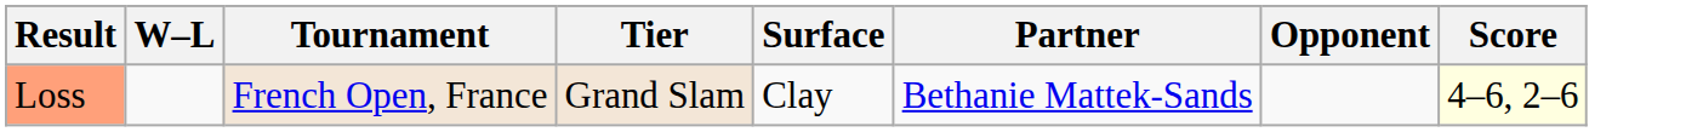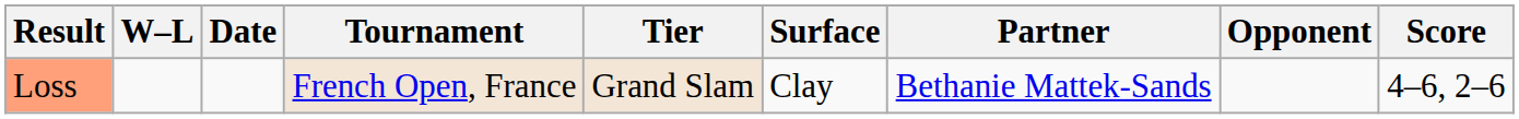 <table class="sortable wikitable">
 <tr>
 <th>Result</th>
 <th class="unsortable">W–L</th>
+<th>Date</th>
 <th>Tournament</th>
 <th>Tier</th>
 <th>Surface</th>
 <th>Partner</th>
 <th>Opponent</th>
 <th class="unsortable">Score</th>
 </tr>
 <tr>
 <td style="background:#ffa07a">Loss</td>
 <td></td>
+<td><a href='#'></a></td>
 <td style="background:#f3e6d7"><a href='#'>French Open</a>, France</td>
 <td style="background:#f3e6d7">Grand Slam</td>
 <td>Clay</td>
 <td> <a href='#'>Bethanie Mattek-Sands</a></td>
 <td></td>
-<td style="background: lightyellow;">4–6, 2–6</td>
+<td>4–6, 2–6</td>
 </tr>
 </table>
